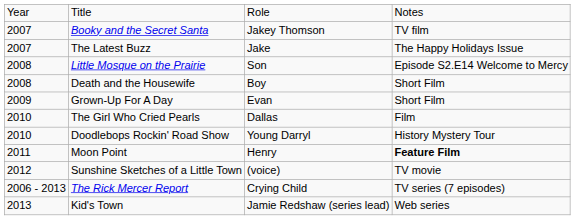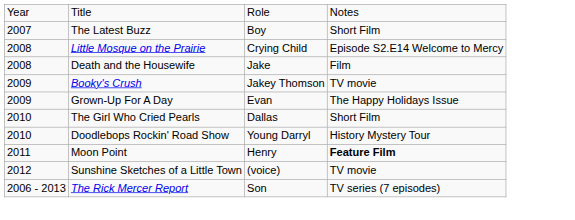 <table class="wikitable sortable">
 <tr>
 <td>Year</td>
 <td>Title</td>
 <td>Role</td>
 <td class="unsortable">Notes</td>
 </tr>
 <tr>
 <td>2007</td>
-<td><em><a href='#'>Booky and the Secret Santa</a></em></td>
-<td>Jakey Thomson</td>
-<td>TV film</td>
-</tr>
-<tr>
-<td>2007</td>
 <td>The Latest Buzz</td>
-<td>Jake</td>
-<td>The Happy Holidays Issue</td>
+<td>Boy</td>
+<td>Short Film</td>
 </tr>
 <tr>
 <td>2008</td>
 <td><em><a href='#'>Little Mosque on the Prairie</a></em></td>
-<td>Son</td>
+<td>Crying Child</td>
 <td>Episode S2.E14 Welcome to Mercy</td>
 </tr>
 <tr>
 <td>2008</td>
 <td>Death and the Housewife</td>
-<td>Boy</td>
-<td>Short Film</td>
+<td>Jake</td>
+<td>Film</td>
+</tr>
+<tr>
+<td>2009</td>
+<td><em><a href='#'>Booky's Crush</a></em></td>
+<td>Jakey Thomson</td>
+<td>TV movie</td>
 </tr>
 <tr>
 <td>2009</td>
 <td>Grown-Up For A Day</td>
 <td>Evan</td>
-<td>Short Film</td>
+<td>The Happy Holidays Issue</td>
 </tr>
 <tr>
 <td>2010</td>
 <td>The Girl Who Cried Pearls</td>
 <td>Dallas</td>
-<td>Film</td>
+<td>Short Film</td>
 </tr>
 <tr>
 <td>2010</td>
 <td>Doodlebops Rockin' Road Show</td>
 <td>Young Darryl</td>
 <td>History Mystery Tour</td>
 </tr>
 <tr>
 <td>2011</td>
 <td>Moon Point</td>
 <td>Henry</td>
 <td><strong>Feature Film</strong></td>
 </tr>
 <tr>
 <td>2012</td>
 <td>Sunshine Sketches of a Little Town</td>
 <td>(voice)</td>
 <td>TV movie</td>
 </tr>
 <tr>
 <td>2006 - 2013</td>
 <td><em><a href='#'>The Rick Mercer Report</a></em></td>
-<td>Crying Child</td>
+<td>Son</td>
 <td>TV series (7 episodes)</td>
 </tr>
-<tr>
-<td>2013</td>
-<td>Kid's Town</td>
-<td>Jamie Redshaw (series lead)</td>
-<td>Web series</td>
-</tr>
 </table>
